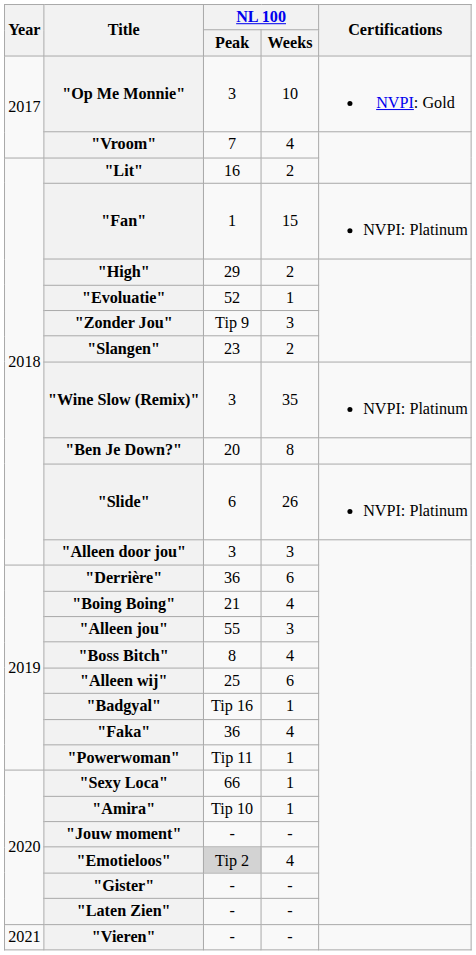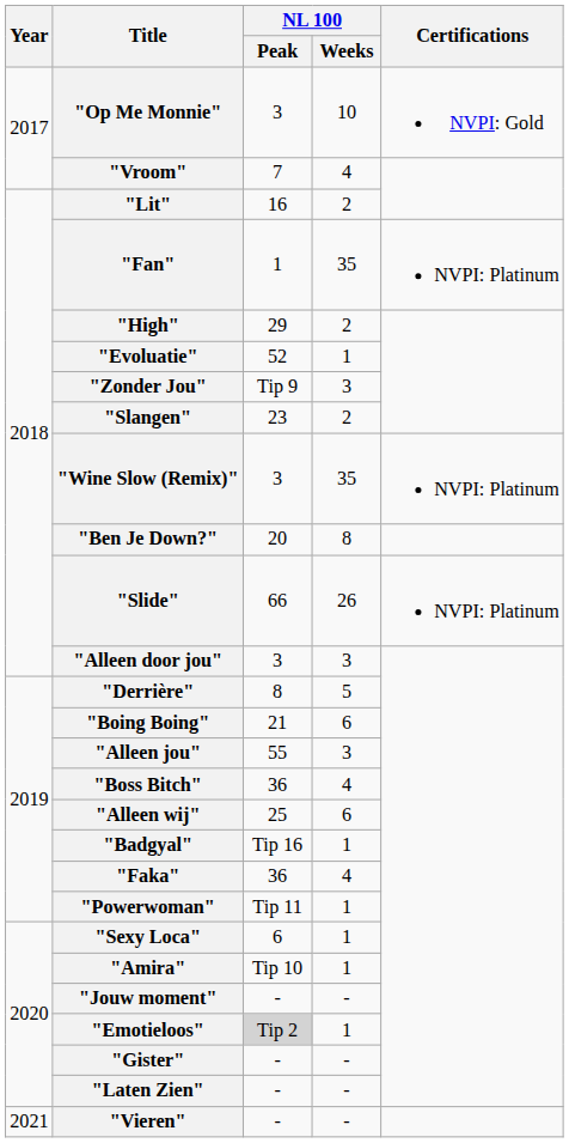 <table class="wikitable plainrowheaders" style="text-align:center">
 <tr>
 <th rowspan="2">Year</th>
 <th rowspan="2">Title</th>
 <th colspan="2"><a href='#'>NL 100</a><br></th>
 <th rowspan="2">Certifications</th>
 </tr>
 <tr>
 <th width="50">Peak</th>
 <th width="50">Weeks</th>
 </tr>
 <tr>
 <td rowspan="2">2017</td>
 <th scope="row">"Op Me Monnie"</th>
 <td>3</td>
 <td>10</td>
 <td><br><ul><li><a href='#'>NVPI</a>: Gold</li></ul></td>
 </tr>
 <tr>
 <th scope="row">"Vroom"<br></th>
 <td>7</td>
 <td>4</td>
 <td rowspan="2"></td>
 </tr>
 <tr>
 <td rowspan="10">2018</td>
 <th scope="row">"Lit"<br></th>
 <td>16</td>
 <td>2</td>
 </tr>
 <tr>
 <th scope="row">"Fan"<br></th>
 <td>1</td>
-<td>15</td>
+<td>35</td>
 <td><br><ul><li>NVPI: Platinum</li></ul></td>
 </tr>
 <tr>
 <th scope="row">"High"</th>
 <td>29</td>
 <td>2</td>
 <td rowspan="4"></td>
 </tr>
 <tr>
 <th scope="row">"Evoluatie"<br></th>
 <td>52</td>
 <td>1</td>
 </tr>
 <tr>
 <th scope="row">"Zonder Jou"</th>
 <td>Tip 9</td>
 <td>3</td>
 </tr>
 <tr>
 <th scope="row">"Slangen"</th>
 <td>23</td>
 <td>2</td>
 </tr>
 <tr>
 <th scope="row">"Wine Slow (Remix)"<br></th>
 <td>3</td>
 <td>35</td>
 <td><br><ul><li>NVPI: Platinum</li></ul></td>
 </tr>
 <tr>
 <th scope="row">"Ben Je Down?"<br></th>
 <td>20</td>
 <td>8</td>
 <td></td>
 </tr>
 <tr>
 <th scope="row">"Slide"<br></th>
-<td>6</td>
+<td>66</td>
 <td>26</td>
 <td><br><ul><li>NVPI: Platinum</li></ul></td>
 </tr>
 <tr>
 <th scope="row">"Alleen door jou"<br></th>
 <td>3</td>
 <td>3</td>
 <td rowspan="15"></td>
 </tr>
 <tr>
 <td rowspan="8">2019</td>
 <th scope="row">"Derrière"</th>
-<td>36</td>
-<td>6</td>
+<td>8</td>
+<td>5</td>
 </tr>
 <tr>
 <th scope="row">"Boing Boing"<br></th>
 <td>21</td>
-<td>4</td>
+<td>6</td>
 </tr>
 <tr>
 <th scope="row">"Alleen jou"<br></th>
 <td>55</td>
 <td>3</td>
 </tr>
 <tr>
 <th scope="row">"Boss Bitch"</th>
-<td>8</td>
+<td>36</td>
 <td>4</td>
 </tr>
 <tr>
 <th scope="row">"Alleen wij"<br></th>
 <td>25</td>
 <td>6</td>
 </tr>
 <tr>
 <th scope="row">"Badgyal"<br></th>
 <td>Tip 16</td>
 <td>1</td>
 </tr>
 <tr>
 <th scope="row">"Faka"<br></th>
 <td>36</td>
 <td>4</td>
 </tr>
 <tr>
 <th scope="row">"Powerwoman"</th>
 <td>Tip 11</td>
 <td>1</td>
 </tr>
 <tr>
 <td rowspan="6">2020</td>
 <th scope="row">"Sexy Loca"<br></th>
-<td>66</td>
+<td>6</td>
 <td>1</td>
 </tr>
 <tr>
 <th scope="row">"Amira"<br></th>
 <td>Tip 10</td>
 <td>1</td>
 </tr>
 <tr>
 <th scope="row">"Jouw moment"</th>
 <td>-</td>
 <td>-</td>
 </tr>
 <tr>
 <th scope="row">"Emotieloos"</th>
 <td style="background: lightgrey;">Tip 2</td>
-<td>4</td>
+<td>1</td>
 </tr>
 <tr>
 <th scope="row">"Gister"</th>
 <td>-</td>
 <td>-</td>
 </tr>
 <tr>
 <th scope="row">"Laten Zien"</th>
 <td>-</td>
 <td>-</td>
 </tr>
 <tr>
 <td rowspan="1">2021</td>
 <th scope="row">"Vieren"<br></th>
 <td>-</td>
 <td>-</td>
 </tr>
 </table>
